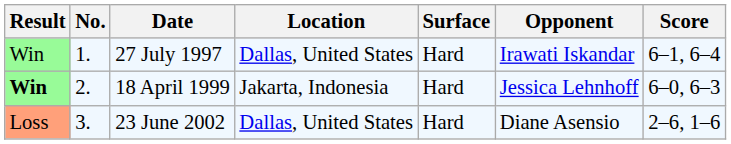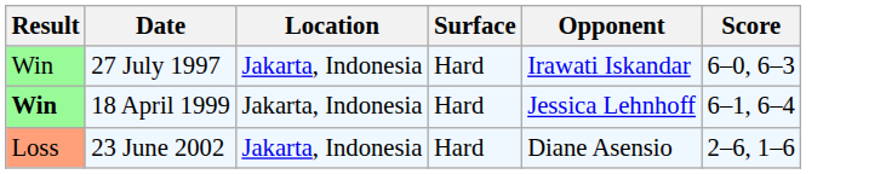 <table class="sortable wikitable" style="font-size:97%;">
 <tr>
 <th>Result</th>
-<th>No.</th>
 <th>Date</th>
 <th>Location</th>
 <th>Surface</th>
 <th>Opponent</th>
 <th>Score</th>
 </tr>
 <tr style="background:#f0f8ff;">
 <td style="background:#98fb98;">Win</td>
-<td>1.</td>
 <td>27 July 1997</td>
-<td><a href='#'>Dallas</a>, United States</td>
+<td><a href='#'>Jakarta</a>, Indonesia</td>
 <td>Hard</td>
 <td> <a href='#'>Irawati Iskandar</a></td>
-<td>6–1, 6–4</td>
+<td>6–0, 6–3</td>
 </tr>
 <tr style="background:#f0f8ff;">
 <td style="background:#98fb98;"><strong>Win</strong></td>
-<td>2.</td>
 <td>18 April 1999</td>
 <td>Jakarta, Indonesia</td>
 <td>Hard</td>
 <td> <a href='#'>Jessica Lehnhoff</a></td>
-<td>6–0, 6–3</td>
+<td>6–1, 6–4</td>
 </tr>
 <tr style="background:#f0f8ff;">
 <td style="background:#ffa07a;">Loss</td>
-<td>3.</td>
 <td>23 June 2002</td>
-<td><a href='#'>Dallas</a>, United States</td>
+<td><a href='#'>Jakarta</a>, Indonesia</td>
 <td>Hard</td>
 <td> Diane Asensio</td>
 <td>2–6, 1–6</td>
 </tr>
 </table>
